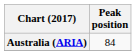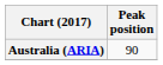 <table class="wikitable sortable plainrowheaders" style="text-align:center">
 <tr>
 <th scope="col">Chart (2017)</th>
 <th scope="col">Peak<br> position</th>
 </tr>
 <tr>
 <th scope="row">Australia (<a href='#'>ARIA</a>)</th>
-<td>84</td>
+<td>90</td>
 </tr>
 <tr>
 </tr>
 </table>
